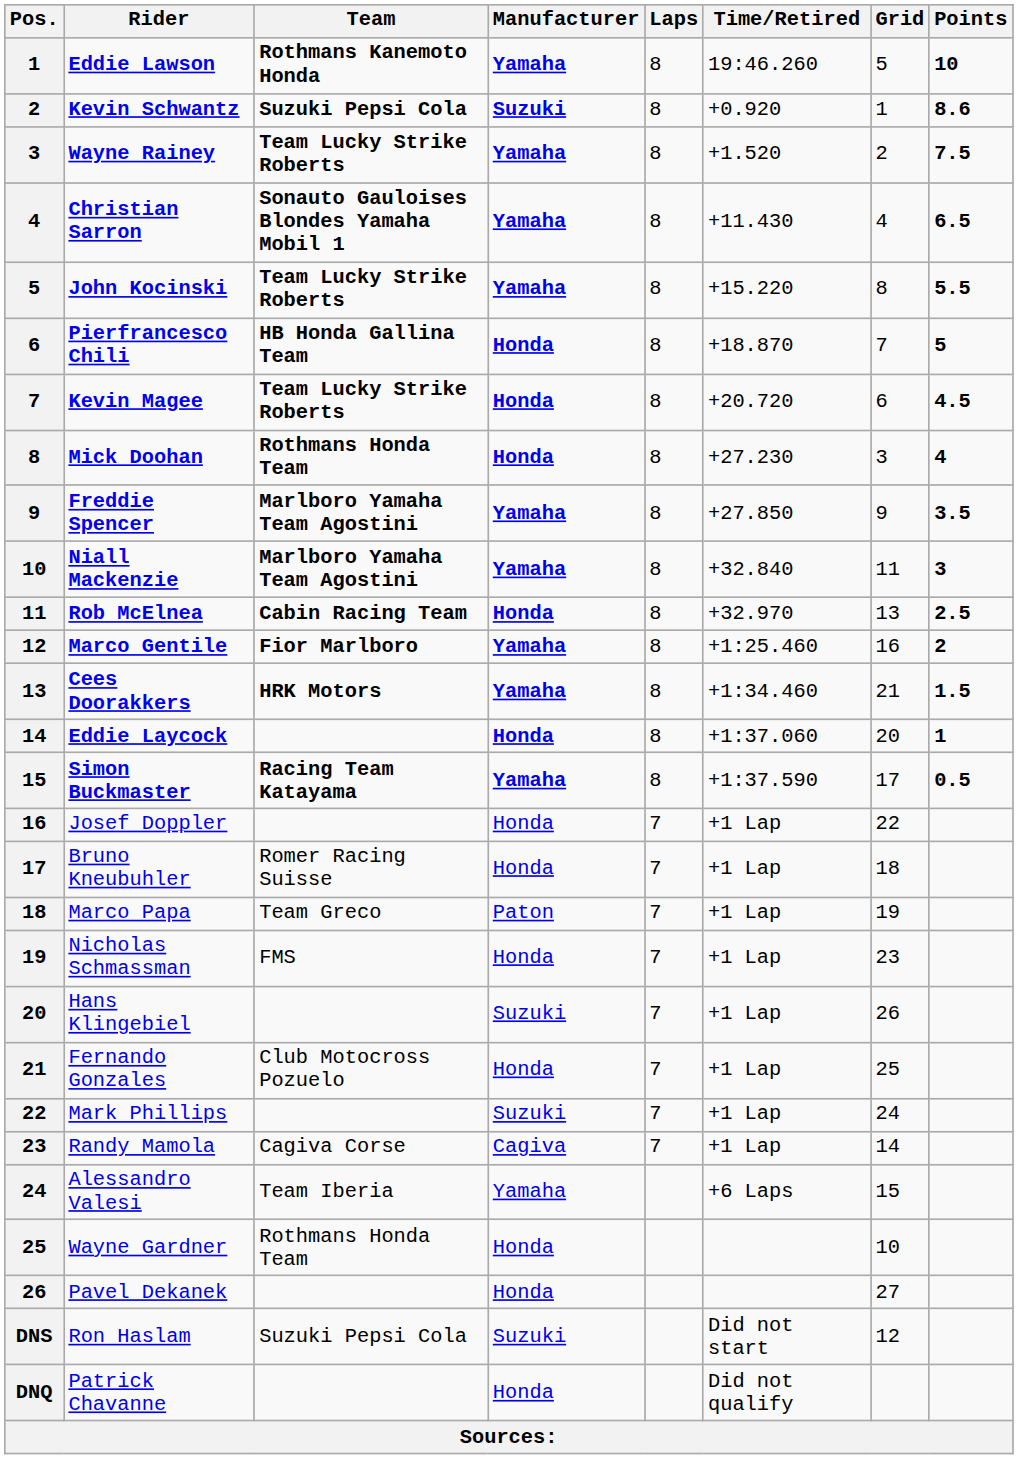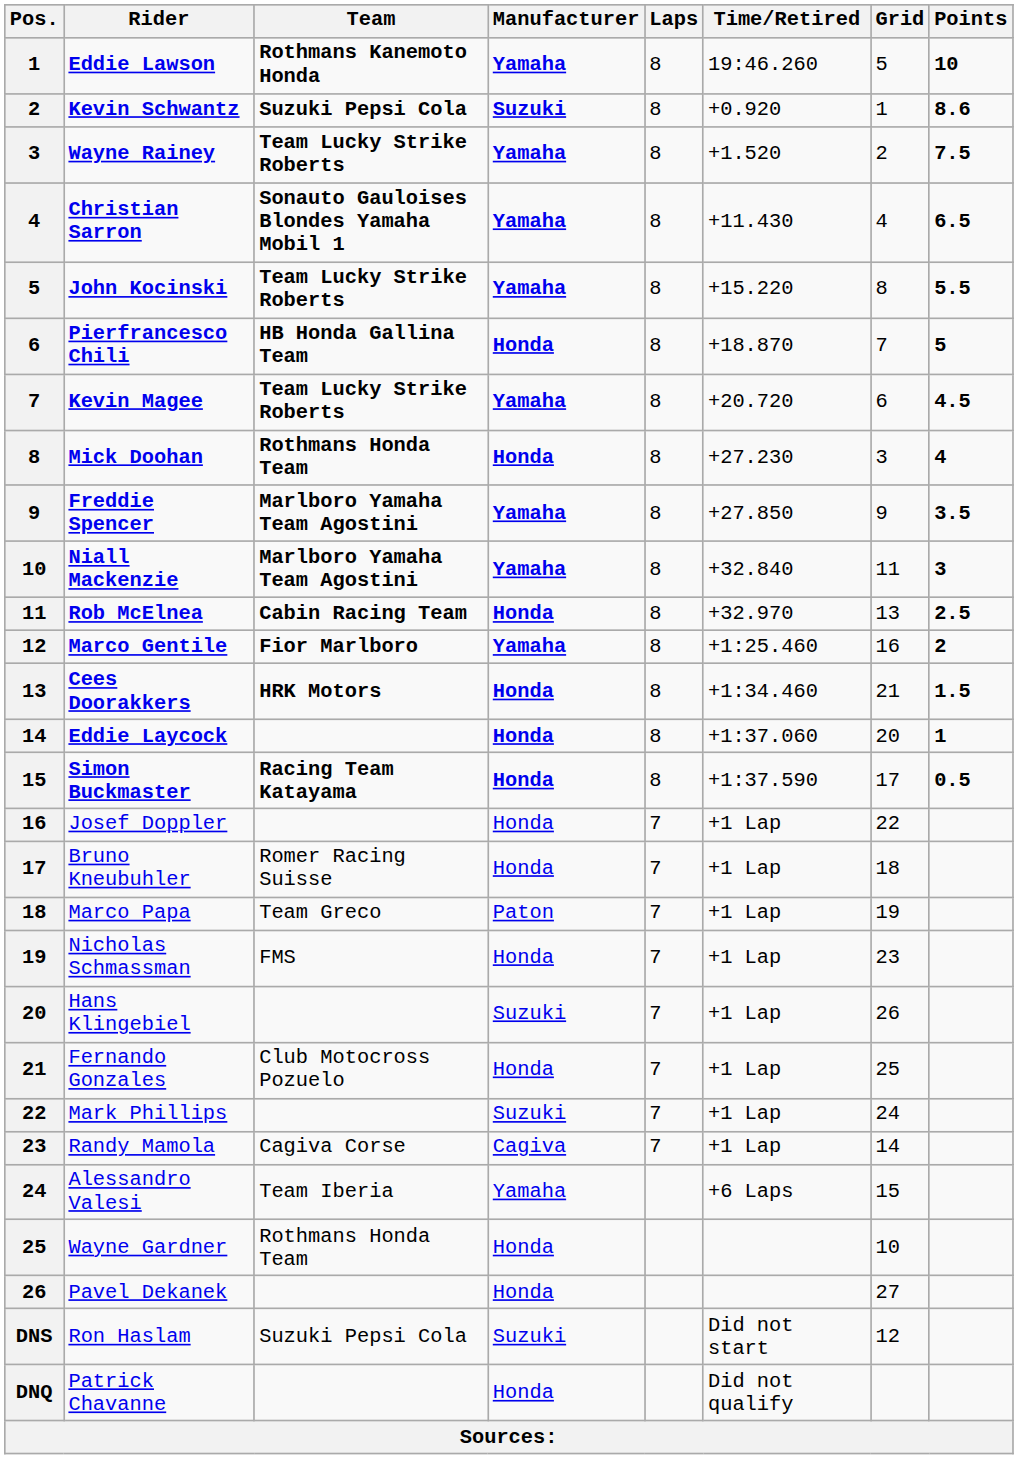 <table class="wikitable" style="font-size: 95%;">
 <tr>
 <th>Pos.</th>
 <th>Rider</th>
 <th>Team</th>
 <th>Manufacturer</th>
 <th>Laps</th>
 <th>Time/Retired</th>
 <th>Grid</th>
 <th>Points</th>
 </tr>
 <tr>
 <th>1</th>
 <td> <strong><a href='#'>Eddie Lawson</a></strong></td>
 <td><strong>Rothmans Kanemoto Honda</strong></td>
 <td><strong><a href='#'>Yamaha</a></strong></td>
 <td>8</td>
 <td>19:46.260</td>
 <td>5</td>
 <td><strong>10</strong></td>
 </tr>
 <tr>
 <th>2</th>
 <td> <strong><a href='#'>Kevin Schwantz</a></strong></td>
 <td><strong>Suzuki Pepsi Cola</strong></td>
 <td><strong><a href='#'>Suzuki</a></strong></td>
 <td>8</td>
 <td>+0.920</td>
 <td>1</td>
 <td><strong>8.6</strong></td>
 </tr>
 <tr>
 <th>3</th>
 <td> <strong><a href='#'>Wayne Rainey</a></strong></td>
 <td><strong>Team Lucky Strike Roberts</strong></td>
 <td><strong><a href='#'>Yamaha</a></strong></td>
 <td>8</td>
 <td>+1.520</td>
 <td>2</td>
 <td><strong>7.5</strong></td>
 </tr>
 <tr>
 <th>4</th>
 <td> <strong><a href='#'>Christian Sarron</a></strong></td>
 <td><strong>Sonauto Gauloises Blondes Yamaha Mobil 1</strong></td>
 <td><strong><a href='#'>Yamaha</a></strong></td>
 <td>8</td>
 <td>+11.430</td>
 <td>4</td>
 <td><strong>6.5</strong></td>
 </tr>
 <tr>
 <th>5</th>
 <td> <strong><a href='#'>John Kocinski</a></strong></td>
 <td><strong>Team Lucky Strike Roberts</strong></td>
 <td><strong><a href='#'>Yamaha</a></strong></td>
 <td>8</td>
 <td>+15.220</td>
 <td>8</td>
 <td><strong>5.5</strong></td>
 </tr>
 <tr>
 <th>6</th>
 <td> <strong><a href='#'>Pierfrancesco Chili</a></strong></td>
 <td><strong>HB Honda Gallina Team</strong></td>
 <td><strong><a href='#'>Honda</a></strong></td>
 <td>8</td>
 <td>+18.870</td>
 <td>7</td>
 <td><strong>5</strong></td>
 </tr>
 <tr>
 <th>7</th>
 <td> <strong><a href='#'>Kevin Magee</a></strong></td>
 <td><strong>Team Lucky Strike Roberts</strong></td>
-<td><strong><a href='#'>Honda</a></strong></td>
+<td><strong><a href='#'>Yamaha</a></strong></td>
 <td>8</td>
 <td>+20.720</td>
 <td>6</td>
 <td><strong>4.5</strong></td>
 </tr>
 <tr>
 <th>8</th>
 <td> <strong><a href='#'>Mick Doohan</a></strong></td>
 <td><strong>Rothmans Honda Team</strong></td>
 <td><strong><a href='#'>Honda</a></strong></td>
 <td>8</td>
 <td>+27.230</td>
 <td>3</td>
 <td><strong>4</strong></td>
 </tr>
 <tr>
 <th>9</th>
 <td> <strong><a href='#'>Freddie Spencer</a></strong></td>
 <td><strong>Marlboro Yamaha Team Agostini</strong></td>
 <td><strong><a href='#'>Yamaha</a></strong></td>
 <td>8</td>
 <td>+27.850</td>
 <td>9</td>
 <td><strong>3.5</strong></td>
 </tr>
 <tr>
 <th>10</th>
 <td> <strong><a href='#'>Niall Mackenzie</a></strong></td>
 <td><strong>Marlboro Yamaha Team Agostini</strong></td>
 <td><strong><a href='#'>Yamaha</a></strong></td>
 <td>8</td>
 <td>+32.840</td>
 <td>11</td>
 <td><strong>3</strong></td>
 </tr>
 <tr>
 <th>11</th>
 <td> <strong><a href='#'>Rob McElnea</a></strong></td>
 <td><strong>Cabin Racing Team</strong></td>
 <td><strong><a href='#'>Honda</a></strong></td>
 <td>8</td>
 <td>+32.970</td>
 <td>13</td>
 <td><strong>2.5</strong></td>
 </tr>
 <tr>
 <th>12</th>
 <td> <strong><a href='#'>Marco Gentile</a></strong></td>
 <td><strong>Fior Marlboro</strong></td>
 <td><strong><a href='#'>Yamaha</a></strong></td>
 <td>8</td>
 <td>+1:25.460</td>
 <td>16</td>
 <td><strong>2</strong></td>
 </tr>
 <tr>
 <th>13</th>
 <td> <strong><a href='#'>Cees Doorakkers</a></strong></td>
 <td><strong>HRK Motors</strong></td>
-<td><strong><a href='#'>Yamaha</a></strong></td>
+<td><strong><a href='#'>Honda</a></strong></td>
 <td>8</td>
 <td>+1:34.460</td>
 <td>21</td>
 <td><strong>1.5</strong></td>
 </tr>
 <tr>
 <th>14</th>
 <td> <strong><a href='#'>Eddie Laycock</a></strong></td>
 <td></td>
 <td><strong><a href='#'>Honda</a></strong></td>
 <td>8</td>
 <td>+1:37.060</td>
 <td>20</td>
 <td><strong>1</strong></td>
 </tr>
 <tr>
 <th>15</th>
 <td> <strong><a href='#'>Simon Buckmaster</a></strong></td>
 <td><strong>Racing Team Katayama</strong></td>
-<td><strong><a href='#'>Yamaha</a></strong></td>
+<td><strong><a href='#'>Honda</a></strong></td>
 <td>8</td>
 <td>+1:37.590</td>
 <td>17</td>
 <td><strong>0.5</strong></td>
 </tr>
 <tr>
 <th>16</th>
 <td> <a href='#'>Josef Doppler</a></td>
 <td></td>
 <td><a href='#'>Honda</a></td>
 <td>7</td>
 <td>+1 Lap</td>
 <td>22</td>
 <td></td>
 </tr>
 <tr>
 <th>17</th>
 <td> <a href='#'>Bruno Kneubuhler</a></td>
 <td>Romer Racing Suisse</td>
 <td><a href='#'>Honda</a></td>
 <td>7</td>
 <td>+1 Lap</td>
 <td>18</td>
 <td></td>
 </tr>
 <tr>
 <th>18</th>
 <td> <a href='#'>Marco Papa</a></td>
 <td>Team Greco</td>
 <td><a href='#'>Paton</a></td>
 <td>7</td>
 <td>+1 Lap</td>
 <td>19</td>
 <td></td>
 </tr>
 <tr>
 <th>19</th>
 <td> <a href='#'>Nicholas Schmassman</a></td>
 <td>FMS</td>
 <td><a href='#'>Honda</a></td>
 <td>7</td>
 <td>+1 Lap</td>
 <td>23</td>
 <td></td>
 </tr>
 <tr>
 <th>20</th>
 <td> <a href='#'>Hans Klingebiel</a></td>
 <td></td>
 <td><a href='#'>Suzuki</a></td>
 <td>7</td>
 <td>+1 Lap</td>
 <td>26</td>
 <td></td>
 </tr>
 <tr>
 <th>21</th>
 <td> <a href='#'>Fernando Gonzales</a></td>
 <td>Club Motocross Pozuelo</td>
 <td><a href='#'>Honda</a></td>
 <td>7</td>
 <td>+1 Lap</td>
 <td>25</td>
 <td></td>
 </tr>
 <tr>
 <th>22</th>
 <td> <a href='#'>Mark Phillips</a></td>
 <td></td>
 <td><a href='#'>Suzuki</a></td>
 <td>7</td>
 <td>+1 Lap</td>
 <td>24</td>
 <td></td>
 </tr>
 <tr>
 <th>23</th>
 <td> <a href='#'>Randy Mamola</a></td>
 <td>Cagiva Corse</td>
 <td><a href='#'>Cagiva</a></td>
 <td>7</td>
 <td>+1 Lap</td>
 <td>14</td>
 <td></td>
 </tr>
 <tr>
 <th>24</th>
 <td> <a href='#'>Alessandro Valesi</a></td>
 <td>Team Iberia</td>
 <td><a href='#'>Yamaha</a></td>
 <td></td>
 <td>+6 Laps</td>
 <td>15</td>
 <td></td>
 </tr>
 <tr>
 <th>25</th>
 <td> <a href='#'>Wayne Gardner</a></td>
 <td>Rothmans Honda Team</td>
 <td><a href='#'>Honda</a></td>
 <td></td>
 <td></td>
 <td>10</td>
 <td></td>
 </tr>
 <tr>
 <th>26</th>
 <td> <a href='#'>Pavel Dekanek</a></td>
 <td></td>
 <td><a href='#'>Honda</a></td>
 <td></td>
 <td></td>
 <td>27</td>
 <td></td>
 </tr>
 <tr>
 <th>DNS</th>
 <td> <a href='#'>Ron Haslam</a></td>
 <td>Suzuki Pepsi Cola</td>
 <td><a href='#'>Suzuki</a></td>
 <td></td>
 <td>Did not start</td>
 <td>12</td>
 <td></td>
 </tr>
 <tr>
 <th>DNQ</th>
 <td> <a href='#'>Patrick Chavanne</a></td>
 <td></td>
 <td><a href='#'>Honda</a></td>
 <td></td>
 <td>Did not qualify</td>
 <td></td>
 <td></td>
 </tr>
 <tr>
 <th colspan="10">Sources:</th>
 </tr>
 </table>
